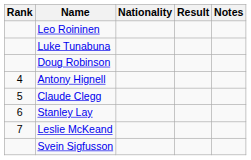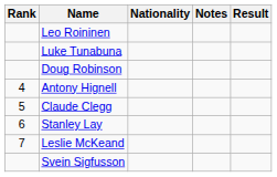 <table class="wikitable sortable" style=" text-align:center">
 <tr>
 <th>Rank</th>
 <th>Name</th>
 <th>Nationality</th>
+<th>Notes</th>
 <th>Result</th>
-<th>Notes</th>
 </tr>
 <tr>
 <td></td>
 <td align=left><a href='#'>Leo Roininen</a></td>
 <td align=left></td>
 <td></td>
 <td></td>
 </tr>
 <tr>
 <td></td>
 <td align=left><a href='#'>Luke Tunabuna</a></td>
 <td align=left></td>
 <td></td>
 <td></td>
 </tr>
 <tr>
 <td></td>
 <td align=left><a href='#'>Doug Robinson</a></td>
 <td align=left></td>
 <td></td>
 <td></td>
 </tr>
 <tr>
 <td>4</td>
 <td align=left><a href='#'>Antony Hignell</a></td>
 <td align=left></td>
 <td></td>
 <td></td>
 </tr>
 <tr>
 <td>5</td>
 <td align=left><a href='#'>Claude Clegg</a></td>
 <td align=left></td>
 <td></td>
 <td></td>
 </tr>
 <tr>
 <td>6</td>
 <td align=left><a href='#'>Stanley Lay</a></td>
 <td align=left></td>
 <td></td>
 <td></td>
 </tr>
 <tr>
 <td>7</td>
 <td align=left><a href='#'>Leslie McKeand</a></td>
 <td align=left></td>
 <td></td>
 <td></td>
 </tr>
 <tr>
 <td></td>
 <td align=left><a href='#'>Svein Sigfusson</a></td>
 <td align=left></td>
 <td></td>
 <td></td>
 </tr>
 </table>
